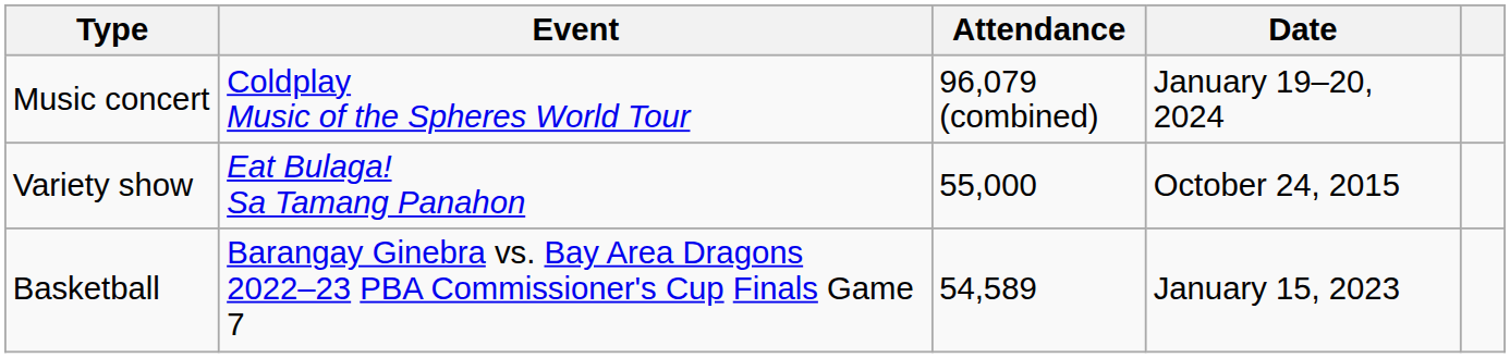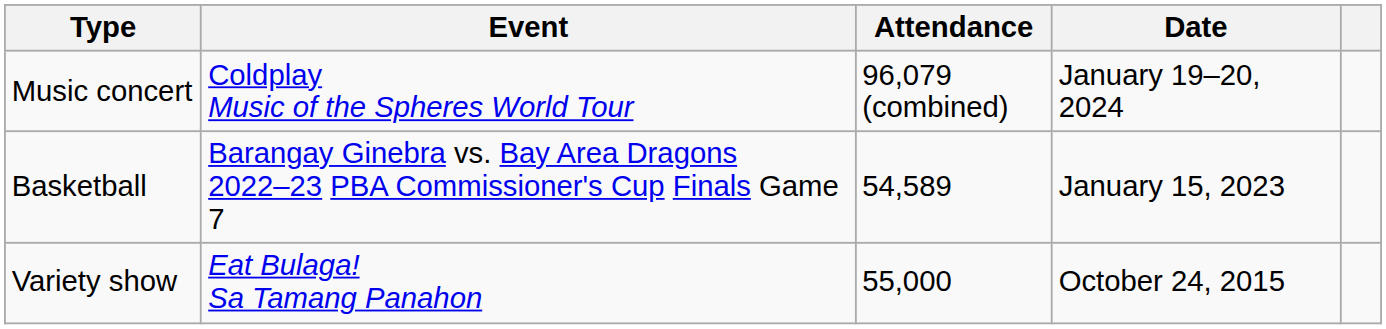 <table class=wikitable>
 <tr>
 <th style="width:100px;">Type</th>
 <th style="width:350px;">Event</th>
 <th style="width:100px;">Attendance</th>
 <th style="width:150px;">Date</th>
 <th style="width:15px;"></th>
 </tr>
 <tr>
 <td>Music concert</td>
 <td><a href='#'>Coldplay</a> <br> <em><a href='#'>Music of the Spheres World Tour</a></em></td>
 <td>96,079 (combined)</td>
 <td>January 19–20, 2024</td>
 <td></td>
 </tr>
 <tr>
+<td>Basketball</td>
+<td><a href='#'>Barangay Ginebra</a> vs. <a href='#'>Bay Area Dragons</a> <br> <a href='#'>2022–23</a> <a href='#'>PBA Commissioner's Cup</a> <a href='#'>Finals</a> Game 7</td>
+<td>54,589</td>
+<td>January 15, 2023</td>
+<td></td>
+</tr>
+<tr>
 <td>Variety show</td>
 <td><em><a href='#'>Eat Bulaga!</a><br><a href='#'>Sa Tamang Panahon</a></em></td>
 <td>55,000</td>
 <td>October 24, 2015</td>
 <td></td>
 </tr>
-<tr>
-<td>Basketball</td>
-<td><a href='#'>Barangay Ginebra</a> vs. <a href='#'>Bay Area Dragons</a> <br> <a href='#'>2022–23</a> <a href='#'>PBA Commissioner's Cup</a> <a href='#'>Finals</a> Game 7</td>
-<td>54,589</td>
-<td>January 15, 2023</td>
-<td></td>
-</tr>
 </table>
